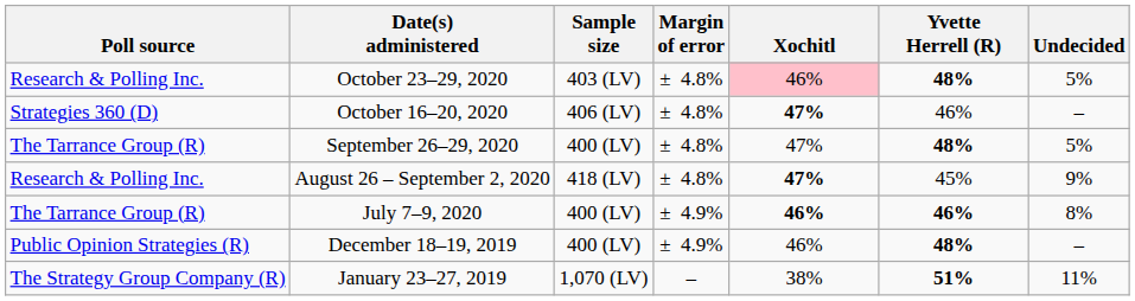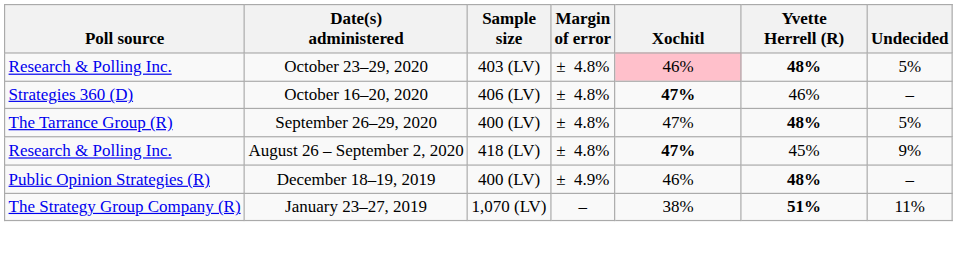 <table class="wikitable" style="font-size:90%;text-align:center;">
 <tr valign=bottom>
 <th>Poll source</th>
 <th>Date(s)<br>administered</th>
 <th>Sample<br>size</th>
 <th>Margin<br>of error</th>
 <th style="width:100px;">Xochitl<br></th>
 <th style="width:100px;">Yvette<br>Herrell (R)</th>
 <th>Undecided</th>
 </tr>
 <tr>
 <td style="text-align:left;"><a href='#'>Research & Polling Inc.</a></td>
 <td>October 23–29, 2020</td>
 <td>403 (LV)</td>
 <td>±  4.8%</td>
 <td style="background: pink;">46%</td>
 <td><strong>48%</strong></td>
 <td>5%</td>
 </tr>
 <tr>
 <td style="text-align:left;"><a href='#'>Strategies 360 (D)</a></td>
 <td>October 16–20, 2020</td>
 <td>406 (LV)</td>
 <td>±  4.8%</td>
 <td><strong>47%</strong></td>
 <td>46%</td>
 <td>–</td>
 </tr>
 <tr>
 <td style="text-align:left;"><a href='#'>The Tarrance Group (R)</a></td>
 <td>September 26–29, 2020</td>
 <td>400 (LV)</td>
 <td>±  4.8%</td>
 <td>47%</td>
 <td><strong>48%</strong></td>
 <td>5%</td>
 </tr>
 <tr>
 <td style="text-align:left;"><a href='#'>Research & Polling Inc.</a></td>
 <td>August 26 – September 2, 2020</td>
 <td>418 (LV)</td>
 <td>±  4.8%</td>
 <td><strong>47%</strong></td>
 <td>45%</td>
 <td>9%</td>
 </tr>
 <tr>
-<td style="text-align:left;"><a href='#'>The Tarrance Group (R)</a></td>
-<td>July 7–9, 2020</td>
-<td>400 (LV)</td>
-<td>±  4.9%</td>
-<td><strong>46%</strong></td>
-<td><strong>46%</strong></td>
-<td>8%</td>
-</tr>
-<tr>
 <td style="text-align:left;"><a href='#'>Public Opinion Strategies (R)</a></td>
 <td>December 18–19, 2019</td>
 <td>400 (LV)</td>
 <td>±  4.9%</td>
 <td>46%</td>
 <td><strong>48%</strong></td>
 <td>–</td>
 </tr>
 <tr>
 <td style="text-align:left;"><a href='#'>The Strategy Group Company (R)</a></td>
 <td>January 23–27, 2019</td>
 <td>1,070 (LV)</td>
 <td>–</td>
 <td>38%</td>
 <td><strong>51%</strong></td>
 <td>11%</td>
 </tr>
 </table>
